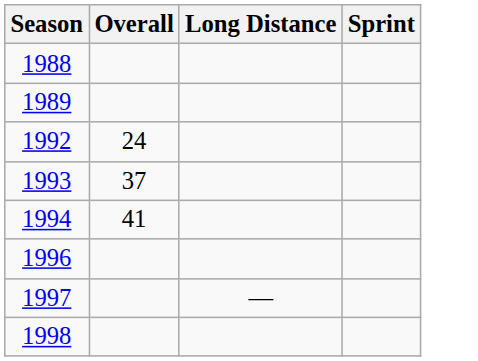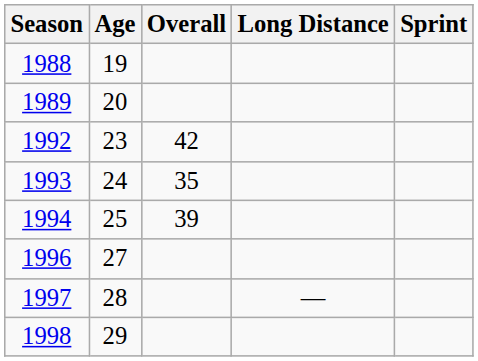 <table class="wikitable" style="text-align: center;">
 <tr>
 <th scope="col">Season</th>
+<th scope="col">Age</th>
 <th scope="col">Overall</th>
 <th scope="col">Long Distance</th>
 <th scope="col">Sprint</th>
 </tr>
 <tr>
 <td><a href='#'>1988</a></td>
+<td>19</td>
 <td></td>
 <td></td>
 <td></td>
 </tr>
 <tr>
 <td><a href='#'>1989</a></td>
+<td>20</td>
 <td></td>
 <td></td>
 <td></td>
 </tr>
 <tr>
 <td><a href='#'>1992</a></td>
-<td>24</td>
+<td>23</td>
+<td>42</td>
 <td></td>
 <td></td>
 </tr>
 <tr>
 <td><a href='#'>1993</a></td>
-<td>37</td>
+<td>24</td>
+<td>35</td>
 <td></td>
 <td></td>
 </tr>
 <tr>
 <td><a href='#'>1994</a></td>
-<td>41</td>
+<td>25</td>
+<td>39</td>
 <td></td>
 <td></td>
 </tr>
 <tr>
 <td><a href='#'>1996</a></td>
+<td>27</td>
 <td></td>
 <td></td>
 <td></td>
 </tr>
 <tr>
 <td><a href='#'>1997</a></td>
+<td>28</td>
 <td></td>
 <td>—</td>
 <td></td>
 </tr>
 <tr>
 <td><a href='#'>1998</a></td>
+<td>29</td>
 <td></td>
 <td></td>
 <td></td>
 </tr>
 </table>
